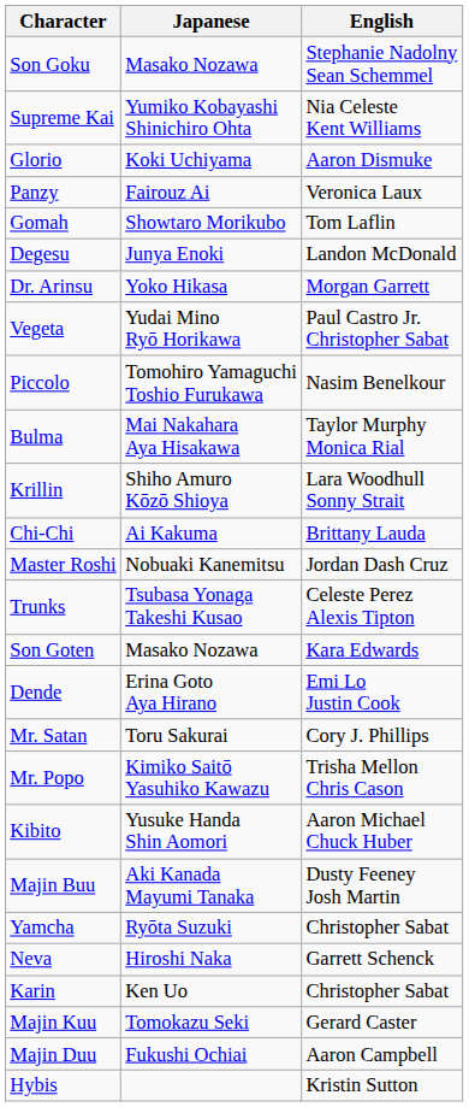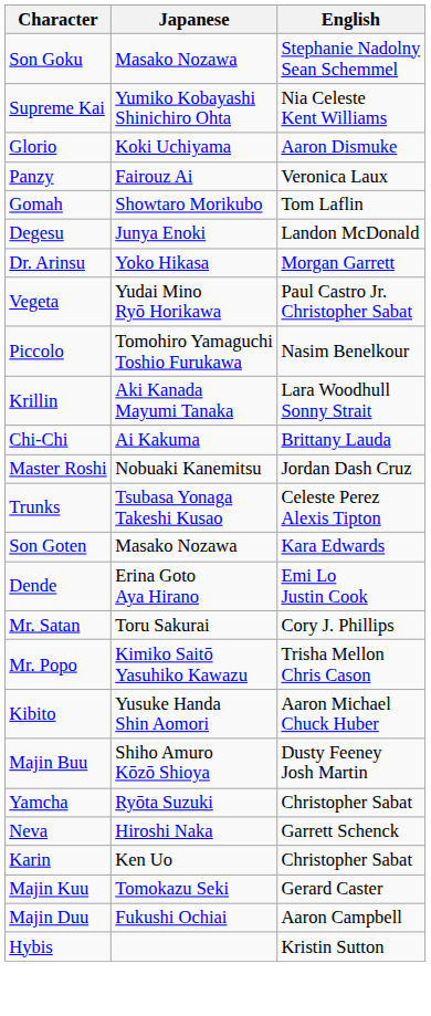 <table class="wikitable sortable mw-collapsible">
 <tr>
 <th scope="col">Character</th>
 <th scope="col">Japanese</th>
 <th scope="col">English</th>
 </tr>
 <tr>
 <td scope="row"><a href='#'>Son Goku</a></td>
 <td align="left"><a href='#'>Masako Nozawa</a></td>
 <td align="left"><a href='#'>Stephanie Nadolny</a> <br><a href='#'>Sean Schemmel</a> </td>
 </tr>
 <tr>
 <td scope="row"><a href='#'>Supreme Kai</a></td>
 <td align="left"><a href='#'>Yumiko Kobayashi</a> <br><a href='#'>Shinichiro Ohta</a> </td>
 <td align="left">Nia Celeste <br><a href='#'>Kent Williams</a> </td>
 </tr>
 <tr>
 <td scope="row"><a href='#'>Glorio</a></td>
 <td align="left"><a href='#'>Koki Uchiyama</a></td>
 <td align="left"><a href='#'>Aaron Dismuke</a></td>
 </tr>
 <tr>
 <td scope="row"><a href='#'>Panzy</a></td>
 <td align="left"><a href='#'>Fairouz Ai</a></td>
 <td align="left">Veronica Laux</td>
 </tr>
 <tr>
 <td scope="row"><a href='#'>Gomah</a></td>
 <td align="left"><a href='#'>Showtaro Morikubo</a></td>
 <td align="left">Tom Laflin</td>
 </tr>
 <tr>
 <td scope="row"><a href='#'>Degesu</a></td>
 <td align="left"><a href='#'>Junya Enoki</a></td>
 <td align="left">Landon McDonald</td>
 </tr>
 <tr>
 <td scope="row"><a href='#'>Dr. Arinsu</a></td>
 <td align="left"><a href='#'>Yoko Hikasa</a></td>
 <td align="left"><a href='#'>Morgan Garrett</a></td>
 </tr>
 <tr>
 <td scope="row"><a href='#'>Vegeta</a></td>
 <td align="left">Yudai Mino <br><a href='#'>Ryō Horikawa</a> </td>
 <td align="left">Paul Castro Jr. <br><a href='#'>Christopher Sabat</a> </td>
 </tr>
 <tr>
 <td scope="row"><a href='#'>Piccolo</a></td>
 <td align="left">Tomohiro Yamaguchi <br><a href='#'>Toshio Furukawa</a> </td>
 <td align="left">Nasim Benelkour </td>
 </tr>
 <tr>
-<td scope="row"><a href='#'>Bulma</a></td>
-<td align="left"><a href='#'>Mai Nakahara</a> <br><a href='#'>Aya Hisakawa</a> </td>
-<td align="left">Taylor Murphy <br><a href='#'>Monica Rial</a> </td>
-</tr>
-<tr>
 <td scope="row"><a href='#'>Krillin</a></td>
-<td align="left">Shiho Amuro <br><a href='#'>Kōzō Shioya</a> </td>
+<td align="left"><a href='#'>Aki Kanada</a> <br><a href='#'>Mayumi Tanaka</a> </td>
 <td align="left">Lara Woodhull <br><a href='#'>Sonny Strait</a> </td>
 </tr>
 <tr>
 <td scope="row"><a href='#'>Chi-Chi</a></td>
 <td align="left"><a href='#'>Ai Kakuma</a> </td>
 <td align="left"><a href='#'>Brittany Lauda</a> </td>
 </tr>
 <tr>
 <td scope="row"><a href='#'>Master Roshi</a></td>
 <td align="left">Nobuaki Kanemitsu </td>
 <td align="left">Jordan Dash Cruz </td>
 </tr>
 <tr>
 <td scope="row"><a href='#'>Trunks</a></td>
 <td align="left"><a href='#'>Tsubasa Yonaga</a> <br><a href='#'>Takeshi Kusao</a> </td>
 <td align="left">Celeste Perez <br><a href='#'>Alexis Tipton</a> </td>
 </tr>
 <tr>
 <td scope="row"><a href='#'>Son Goten</a></td>
 <td align="left">Masako Nozawa</td>
 <td align="left"><a href='#'>Kara Edwards</a></td>
 </tr>
 <tr>
 <td scope="row"><a href='#'>Dende</a></td>
 <td align="left">Erina Goto <br><a href='#'>Aya Hirano</a> </td>
 <td align="left"><a href='#'>Emi Lo</a> <br><a href='#'>Justin Cook</a> </td>
 </tr>
 <tr>
 <td scope="row"><a href='#'>Mr. Satan</a></td>
 <td align="left">Toru Sakurai </td>
 <td align="left">Cory J. Phillips </td>
 </tr>
 <tr>
 <td scope="row"><a href='#'>Mr. Popo</a></td>
 <td align="left"><a href='#'>Kimiko Saitō</a> <br><a href='#'>Yasuhiko Kawazu</a> </td>
 <td align="left">Trisha Mellon <br><a href='#'>Chris Cason</a> </td>
 </tr>
 <tr>
 <td scope="row"><a href='#'>Kibito</a></td>
 <td align="left">Yusuke Handa <br><a href='#'>Shin Aomori</a> </td>
 <td align="left">Aaron Michael <br><a href='#'>Chuck Huber</a> </td>
 </tr>
 <tr>
 <td scope="row"><a href='#'>Majin Buu</a></td>
-<td align="left"><a href='#'>Aki Kanada</a> <br><a href='#'>Mayumi Tanaka</a> </td>
+<td align="left">Shiho Amuro <br><a href='#'>Kōzō Shioya</a> </td>
 <td align="left">Dusty Feeney <br>Josh Martin </td>
 </tr>
 <tr>
 <td scope="row"><a href='#'>Yamcha</a></td>
 <td align="left"><a href='#'>Ryōta Suzuki</a></td>
 <td align="left">Christopher Sabat</td>
 </tr>
 <tr>
 <td scope="row"><a href='#'>Neva</a></td>
 <td align="left"><a href='#'>Hiroshi Naka</a></td>
 <td align="left">Garrett Schenck</td>
 </tr>
 <tr>
 <td scope="row"><a href='#'>Karin</a></td>
 <td align="left">Ken Uo</td>
 <td align="left">Christopher Sabat</td>
 </tr>
 <tr>
 <td scope="row"><a href='#'>Majin Kuu</a></td>
 <td align="left"><a href='#'>Tomokazu Seki</a></td>
 <td align="left">Gerard Caster</td>
 </tr>
 <tr>
 <td scope="row"><a href='#'>Majin Duu</a></td>
 <td align="left"><a href='#'>Fukushi Ochiai</a></td>
 <td align="left">Aaron Campbell</td>
 </tr>
 <tr>
 <td scope="row"><a href='#'>Hybis</a></td>
 <td></td>
 <td>Kristin Sutton</td>
 </tr>
 </table>
